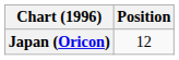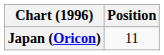 <table class="wikitable sortable plainrowheaders" style="text-align:center">
 <tr>
 <th scope="col">Chart (1996)</th>
 <th scope="col">Position</th>
 </tr>
 <tr>
 <th scope="row">Japan (<a href='#'>Oricon</a>)</th>
-<td>12</td>
+<td>11</td>
 </tr>
 </table>
